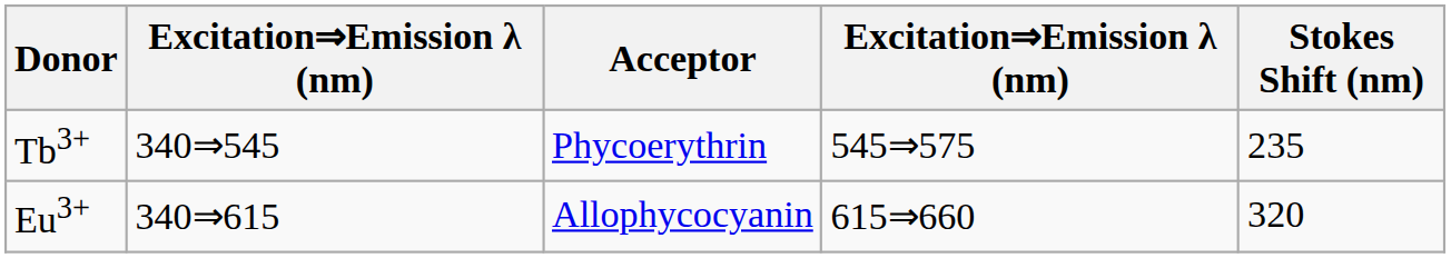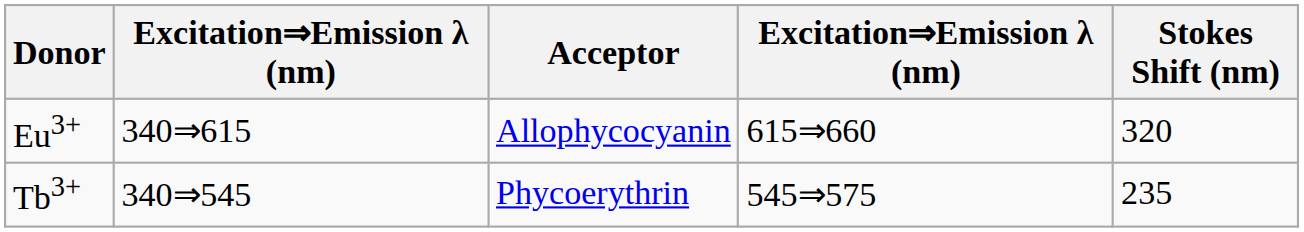 <table class="wikitable" |align="center" |+ Life Science lanthanide Donor-Acceptor pairings>
 <tr>
 <th>Donor</th>
 <th>Excitation⇒Emission λ (nm)</th>
 <th>Acceptor</th>
 <th>Excitation⇒Emission λ (nm)</th>
 <th>Stokes Shift (nm)</th>
 </tr>
 <tr>
+<td>Eu<sup>3+</sup></td>
+<td>340⇒615</td>
+<td><a href='#'>Allophycocyanin</a></td>
+<td>615⇒660</td>
+<td>320</td>
+</tr>
+<tr>
 <td>Tb<sup>3+</sup></td>
 <td>340⇒545</td>
 <td><a href='#'>Phycoerythrin</a></td>
 <td>545⇒575</td>
 <td>235</td>
 </tr>
-<tr>
-<td>Eu<sup>3+</sup></td>
-<td>340⇒615</td>
-<td><a href='#'>Allophycocyanin</a></td>
-<td>615⇒660</td>
-<td>320</td>
-</tr>
 </table>
